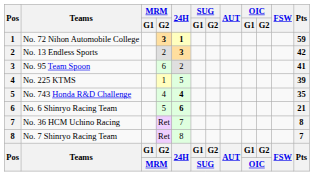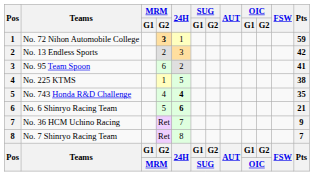 <table class="wikitable" style="font-size:85%; text-align:center">
 <tr>
 <th rowspan=2>Pos</th>
 <th rowspan=2>Teams</th>
 <th colspan=2><a href='#'>MRM</a></th>
 <th rowspan=2><a href='#'>24H</a></th>
 <th colspan=2><a href='#'>SUG</a></th>
 <th rowspan=2><a href='#'>AUT</a></th>
 <th colspan=2><a href='#'>OIC</a></th>
 <th rowspan=2><a href='#'>FSW</a></th>
 <th rowspan=2>Pts</th>
 </tr>
 <tr>
 <th>G1</th>
 <th>G2</th>
 <th>G1</th>
 <th>G2</th>
 <th>G1</th>
 <th>G2</th>
 </tr>
 <tr>
 <th>1</th>
 <td align="left"> No. 72 Nihon Automobile College</td>
 <td></td>
 <td style="background:#FFDF9F;"><strong>3</strong></td>
-<td style="background:#FFFFBF;"><strong>1</strong></td>
+<td style="background:#FFFFBF;">1</td>
 <td></td>
 <td></td>
 <td></td>
 <td></td>
 <td></td>
 <td></td>
 <th>59</th>
 </tr>
 <tr>
 <th>2</th>
 <td align="left"> No. 13 Endless Sports</td>
 <td></td>
 <td style="background:#DFDFDF;">2</td>
-<td style="background:#FFDF9F;"><strong>3</strong></td>
+<td style="background:#FFDF9F;">3</td>
 <td></td>
 <td></td>
 <td></td>
 <td></td>
 <td></td>
 <td></td>
 <th>42</th>
 </tr>
 <tr>
 <th>3</th>
 <td align="left"> No. 95 <a href='#'>Team Spoon</a></td>
 <td></td>
 <td style="background:#DFFFDF;">6</td>
 <td style="background:#DFDFDF;">2</td>
 <td></td>
 <td></td>
 <td></td>
 <td></td>
 <td></td>
 <td></td>
 <th>41</th>
 </tr>
 <tr>
 <th>4</th>
 <td align="left"> No. 225 KTMS</td>
 <td></td>
 <td style="background:#FFFFBF;">1</td>
 <td style="background:#DFFFDF;">5</td>
 <td></td>
 <td></td>
 <td></td>
 <td></td>
 <td></td>
 <td></td>
-<th>39</th>
+<th>38</th>
 </tr>
 <tr>
 <th>5</th>
 <td align="left"> No. 743 <a href='#'>Honda R&D Challenge</a></td>
 <td></td>
 <td style="background:#DFFFDF;">4</td>
 <td style="background:#DFFFDF;"><strong>4</strong></td>
 <td></td>
 <td></td>
 <td></td>
 <td></td>
 <td></td>
 <td></td>
 <th>35</th>
 </tr>
 <tr>
 <th>6</th>
 <td align="left"> No. 6 Shinryo Racing Team</td>
 <td></td>
 <td style="background:#DFFFDF;">5</td>
 <td style="background:#DFFFDF;"><strong>6</strong></td>
 <td></td>
 <td></td>
 <td></td>
 <td></td>
 <td></td>
 <td></td>
 <th>21</th>
 </tr>
 <tr>
 <th>7</th>
 <td align="left"> No. 36 HCM Uchino Racing</td>
 <td></td>
 <td style="background:#EFCFFF;">Ret</td>
 <td style="background:#DFFFDF;">7</td>
 <td></td>
 <td></td>
 <td></td>
 <td></td>
 <td></td>
 <td></td>
-<th>8</th>
+<th>9</th>
 </tr>
 <tr>
 <th>8</th>
 <td align="left"> No. 7 Shinryo Racing Team</td>
 <td></td>
 <td style="background:#EFCFFF;">Ret</td>
 <td style="background:#DFFFDF;">8</td>
 <td></td>
 <td></td>
 <td></td>
 <td></td>
 <td></td>
 <td></td>
 <th>7</th>
 </tr>
 <tr>
 <th rowspan=2>Pos</th>
 <th rowspan=2>Teams</th>
 <th>G1</th>
 <th>G2</th>
 <th rowspan=2><a href='#'>24H</a></th>
 <th>G1</th>
 <th>G2</th>
 <th rowspan=2><a href='#'>AUT</a></th>
 <th>G1</th>
 <th>G2</th>
 <th rowspan=2><a href='#'>FSW</a></th>
 <th rowspan=2>Pts</th>
 </tr>
 <tr>
 <th colspan=2><a href='#'>MRM</a></th>
 <th colspan=2><a href='#'>SUG</a></th>
 <th colspan=2><a href='#'>OIC</a></th>
 </tr>
 </table>
